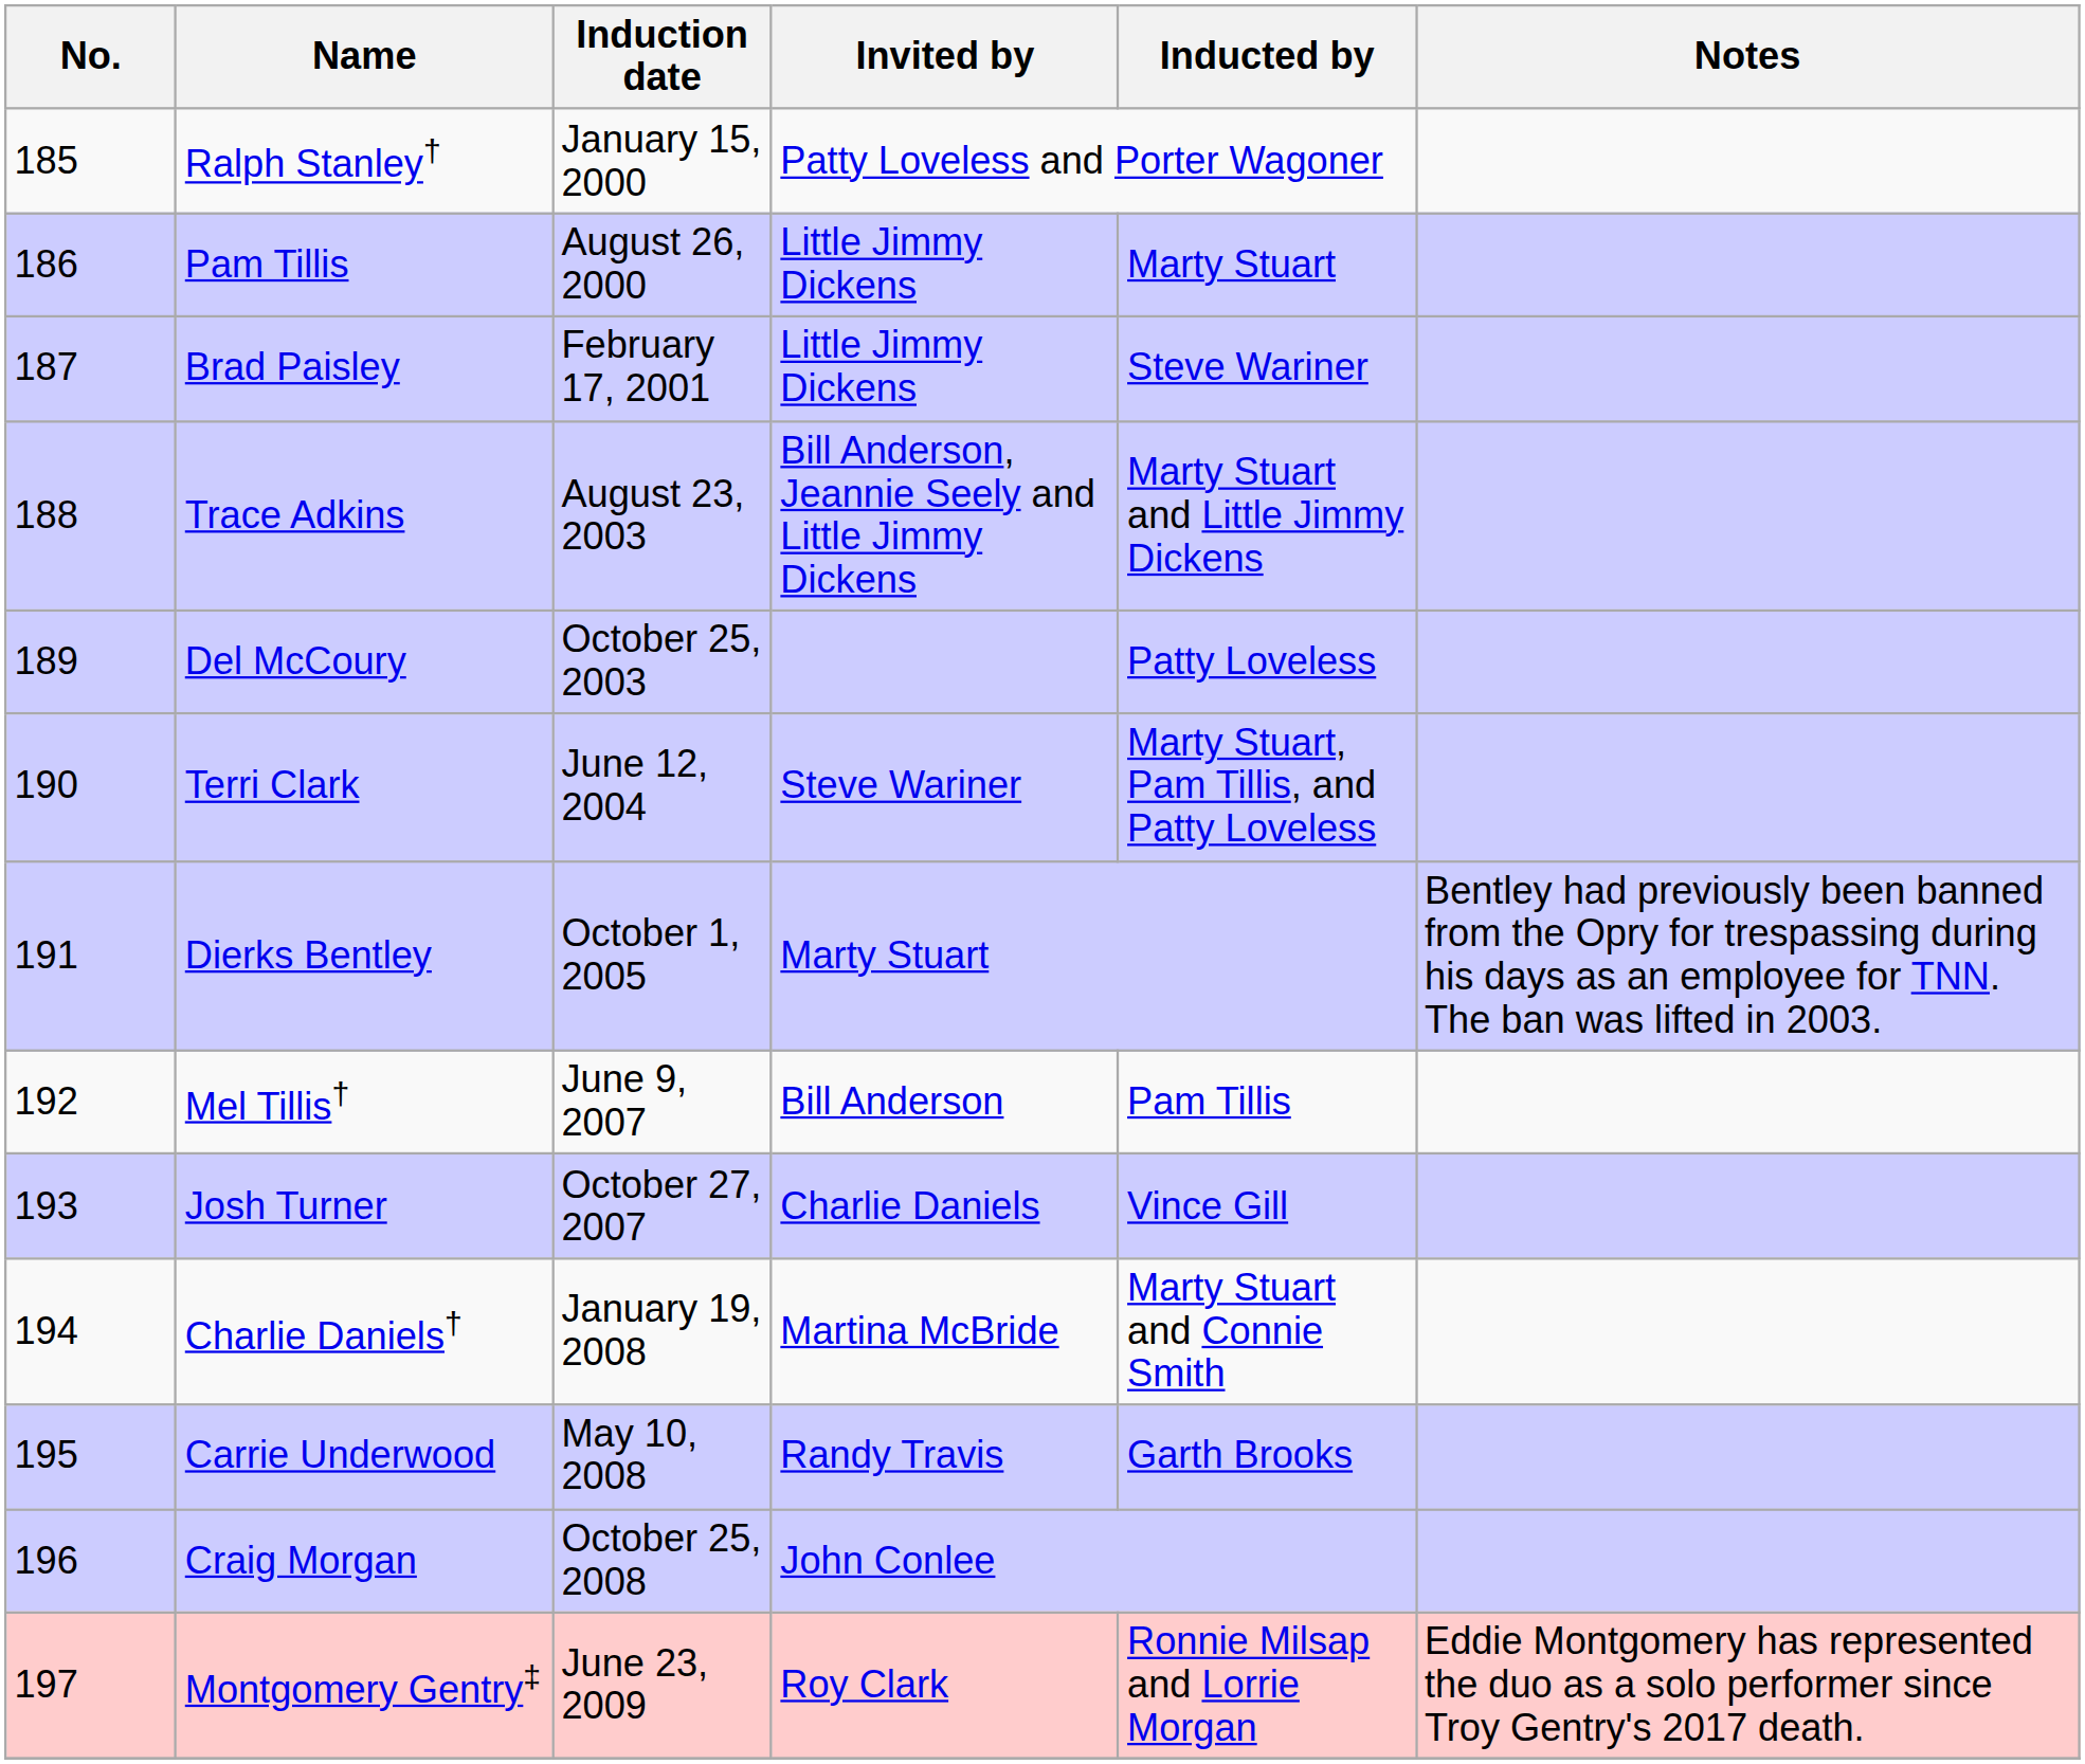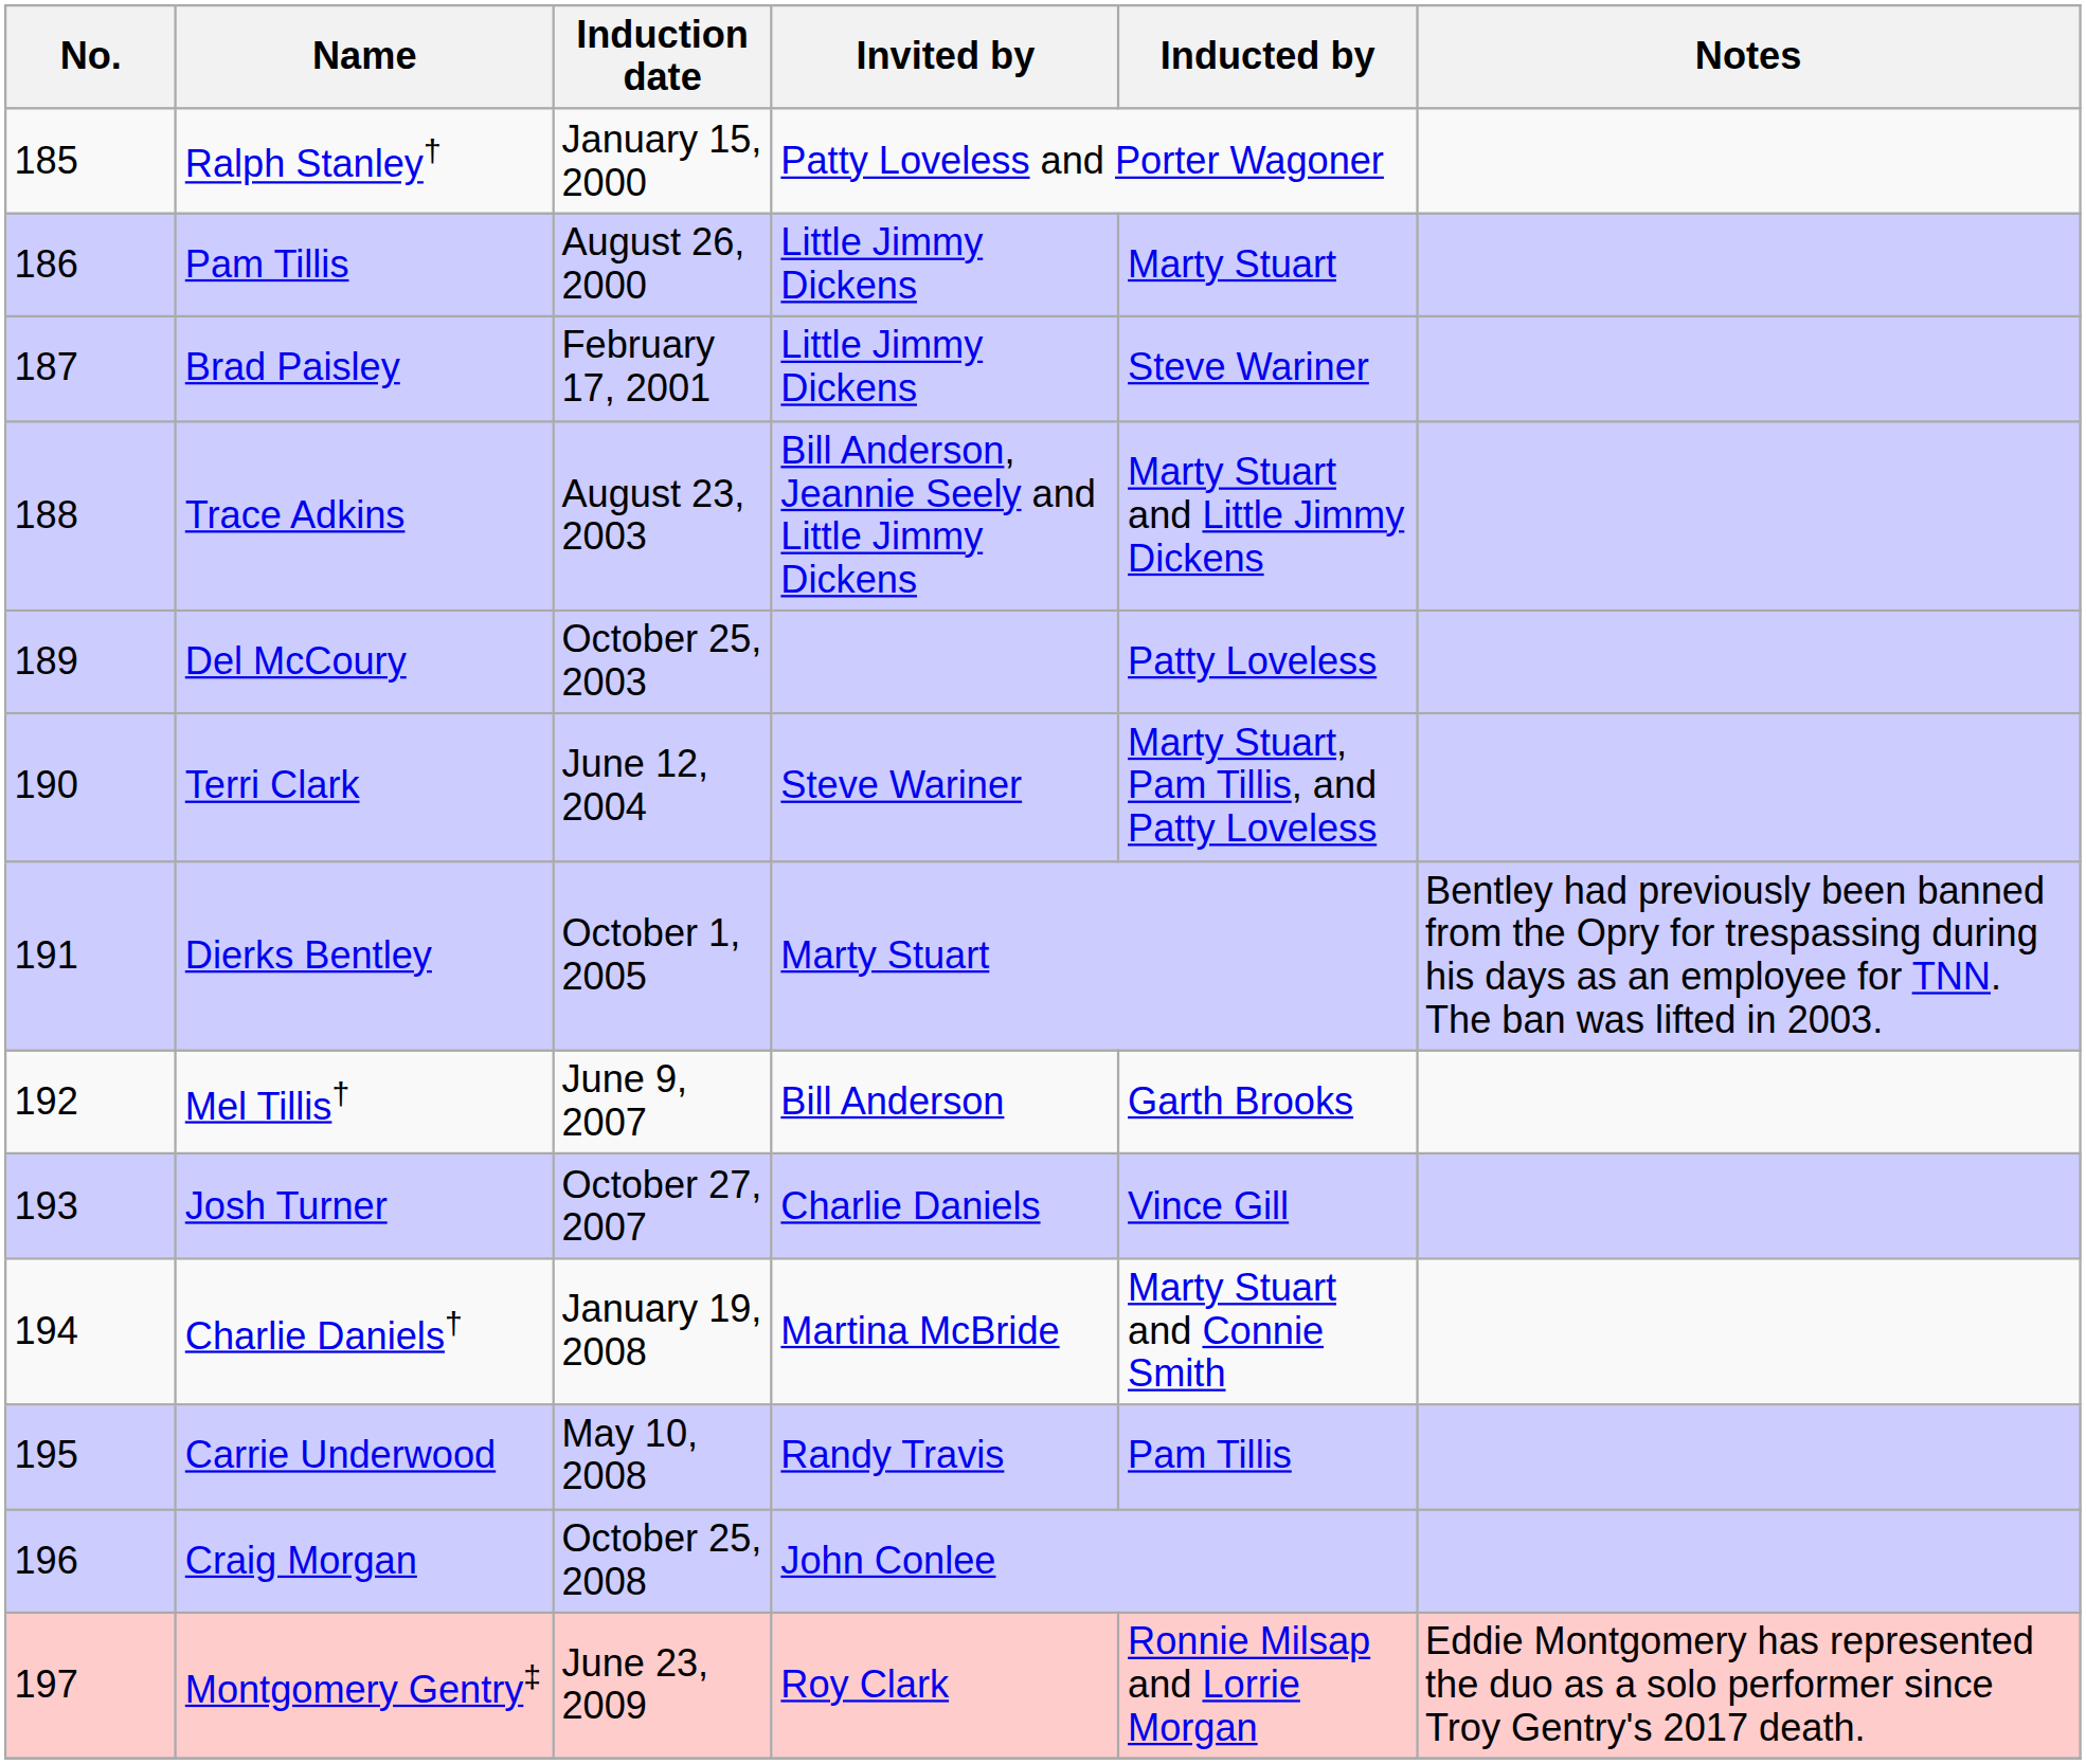 <table class="wikitable sortable">
 <tr>
 <th scope="col" style="width:4em;">No.</th>
 <th scope="col" style="width:150px;">Name</th>
 <th scope="col" class="unsortable" >Induction date</th>
 <th scope="col" class="unsortable">Invited by</th>
 <th scope="col" class="unsortable">Inducted by</th>
 <th scope="col" class="unsortable">Notes</th>
 </tr>
 <tr>
 <td>185</td>
 <td><a href='#'>Ralph Stanley</a><sup>†</sup></td>
 <td>January 15, 2000</td>
 <td colspan=2><a href='#'>Patty Loveless</a> and <a href='#'>Porter Wagoner</a></td>
 <td></td>
 </tr>
 <tr style="background:#ccccff">
 <td>186</td>
 <td><a href='#'>Pam Tillis</a></td>
 <td>August 26, 2000</td>
 <td><a href='#'>Little Jimmy Dickens</a></td>
 <td><a href='#'>Marty Stuart</a></td>
 <td></td>
 </tr>
 <tr style="background:#ccccff">
 <td>187</td>
 <td><a href='#'>Brad Paisley</a></td>
 <td>February 17, 2001</td>
 <td><a href='#'>Little Jimmy Dickens</a></td>
 <td><a href='#'>Steve Wariner</a></td>
 <td></td>
 </tr>
 <tr style="background:#ccccff">
 <td>188</td>
 <td><a href='#'>Trace Adkins</a></td>
 <td>August 23, 2003</td>
 <td><a href='#'>Bill Anderson</a>, <a href='#'>Jeannie Seely</a> and <a href='#'>Little Jimmy Dickens</a></td>
 <td><a href='#'>Marty Stuart</a> and <a href='#'>Little Jimmy Dickens</a></td>
 <td></td>
 </tr>
 <tr style="background:#ccccff">
 <td>189</td>
 <td><a href='#'>Del McCoury</a></td>
 <td>October 25, 2003</td>
 <td></td>
 <td><a href='#'>Patty Loveless</a></td>
 <td></td>
 </tr>
 <tr style="background:#ccccff">
 <td>190</td>
 <td><a href='#'>Terri Clark</a></td>
 <td>June 12, 2004</td>
 <td><a href='#'>Steve Wariner</a></td>
 <td><a href='#'>Marty Stuart</a>, <a href='#'>Pam Tillis</a>, and <a href='#'>Patty Loveless</a></td>
 <td></td>
 </tr>
 <tr style="background:#ccccff">
 <td>191</td>
 <td><a href='#'>Dierks Bentley</a></td>
 <td>October 1, 2005</td>
 <td colspan=2><a href='#'>Marty Stuart</a></td>
 <td>Bentley had previously been banned from the Opry for trespassing during his days as an employee for <a href='#'>TNN</a>. The ban was lifted in 2003.</td>
 </tr>
 <tr>
 <td>192</td>
 <td><a href='#'>Mel Tillis</a><sup>†</sup></td>
 <td>June 9, 2007</td>
 <td><a href='#'>Bill Anderson</a></td>
-<td><a href='#'>Pam Tillis</a></td>
+<td><a href='#'>Garth Brooks</a></td>
 <td></td>
 </tr>
 <tr style="background:#ccccff">
 <td>193</td>
 <td><a href='#'>Josh Turner</a></td>
 <td>October 27, 2007</td>
 <td><a href='#'>Charlie Daniels</a></td>
 <td><a href='#'>Vince Gill</a></td>
 <td></td>
 </tr>
 <tr>
 <td>194</td>
 <td><a href='#'>Charlie Daniels</a><sup>†</sup></td>
 <td>January 19, 2008</td>
 <td><a href='#'>Martina McBride</a></td>
 <td><a href='#'>Marty Stuart</a> and <a href='#'>Connie Smith</a></td>
 <td></td>
 </tr>
 <tr style="background:#ccccff">
 <td>195</td>
 <td><a href='#'>Carrie Underwood</a></td>
 <td>May 10, 2008</td>
 <td><a href='#'>Randy Travis</a></td>
-<td><a href='#'>Garth Brooks</a></td>
+<td><a href='#'>Pam Tillis</a></td>
 <td></td>
 </tr>
 <tr style="background:#ccccff">
 <td>196</td>
 <td><a href='#'>Craig Morgan</a></td>
 <td>October 25, 2008</td>
 <td colspan=2><a href='#'>John Conlee</a></td>
 <td></td>
 </tr>
 <tr style="background:#ffcccc">
 <td>197</td>
 <td><a href='#'>Montgomery Gentry</a><sup>‡</sup></td>
 <td>June 23, 2009</td>
 <td><a href='#'>Roy Clark</a></td>
 <td><a href='#'>Ronnie Milsap</a> and <a href='#'>Lorrie Morgan</a></td>
 <td>Eddie Montgomery has represented the duo as a solo performer since Troy Gentry's 2017 death.</td>
 </tr>
 <tr>
 </tr>
 </table>
